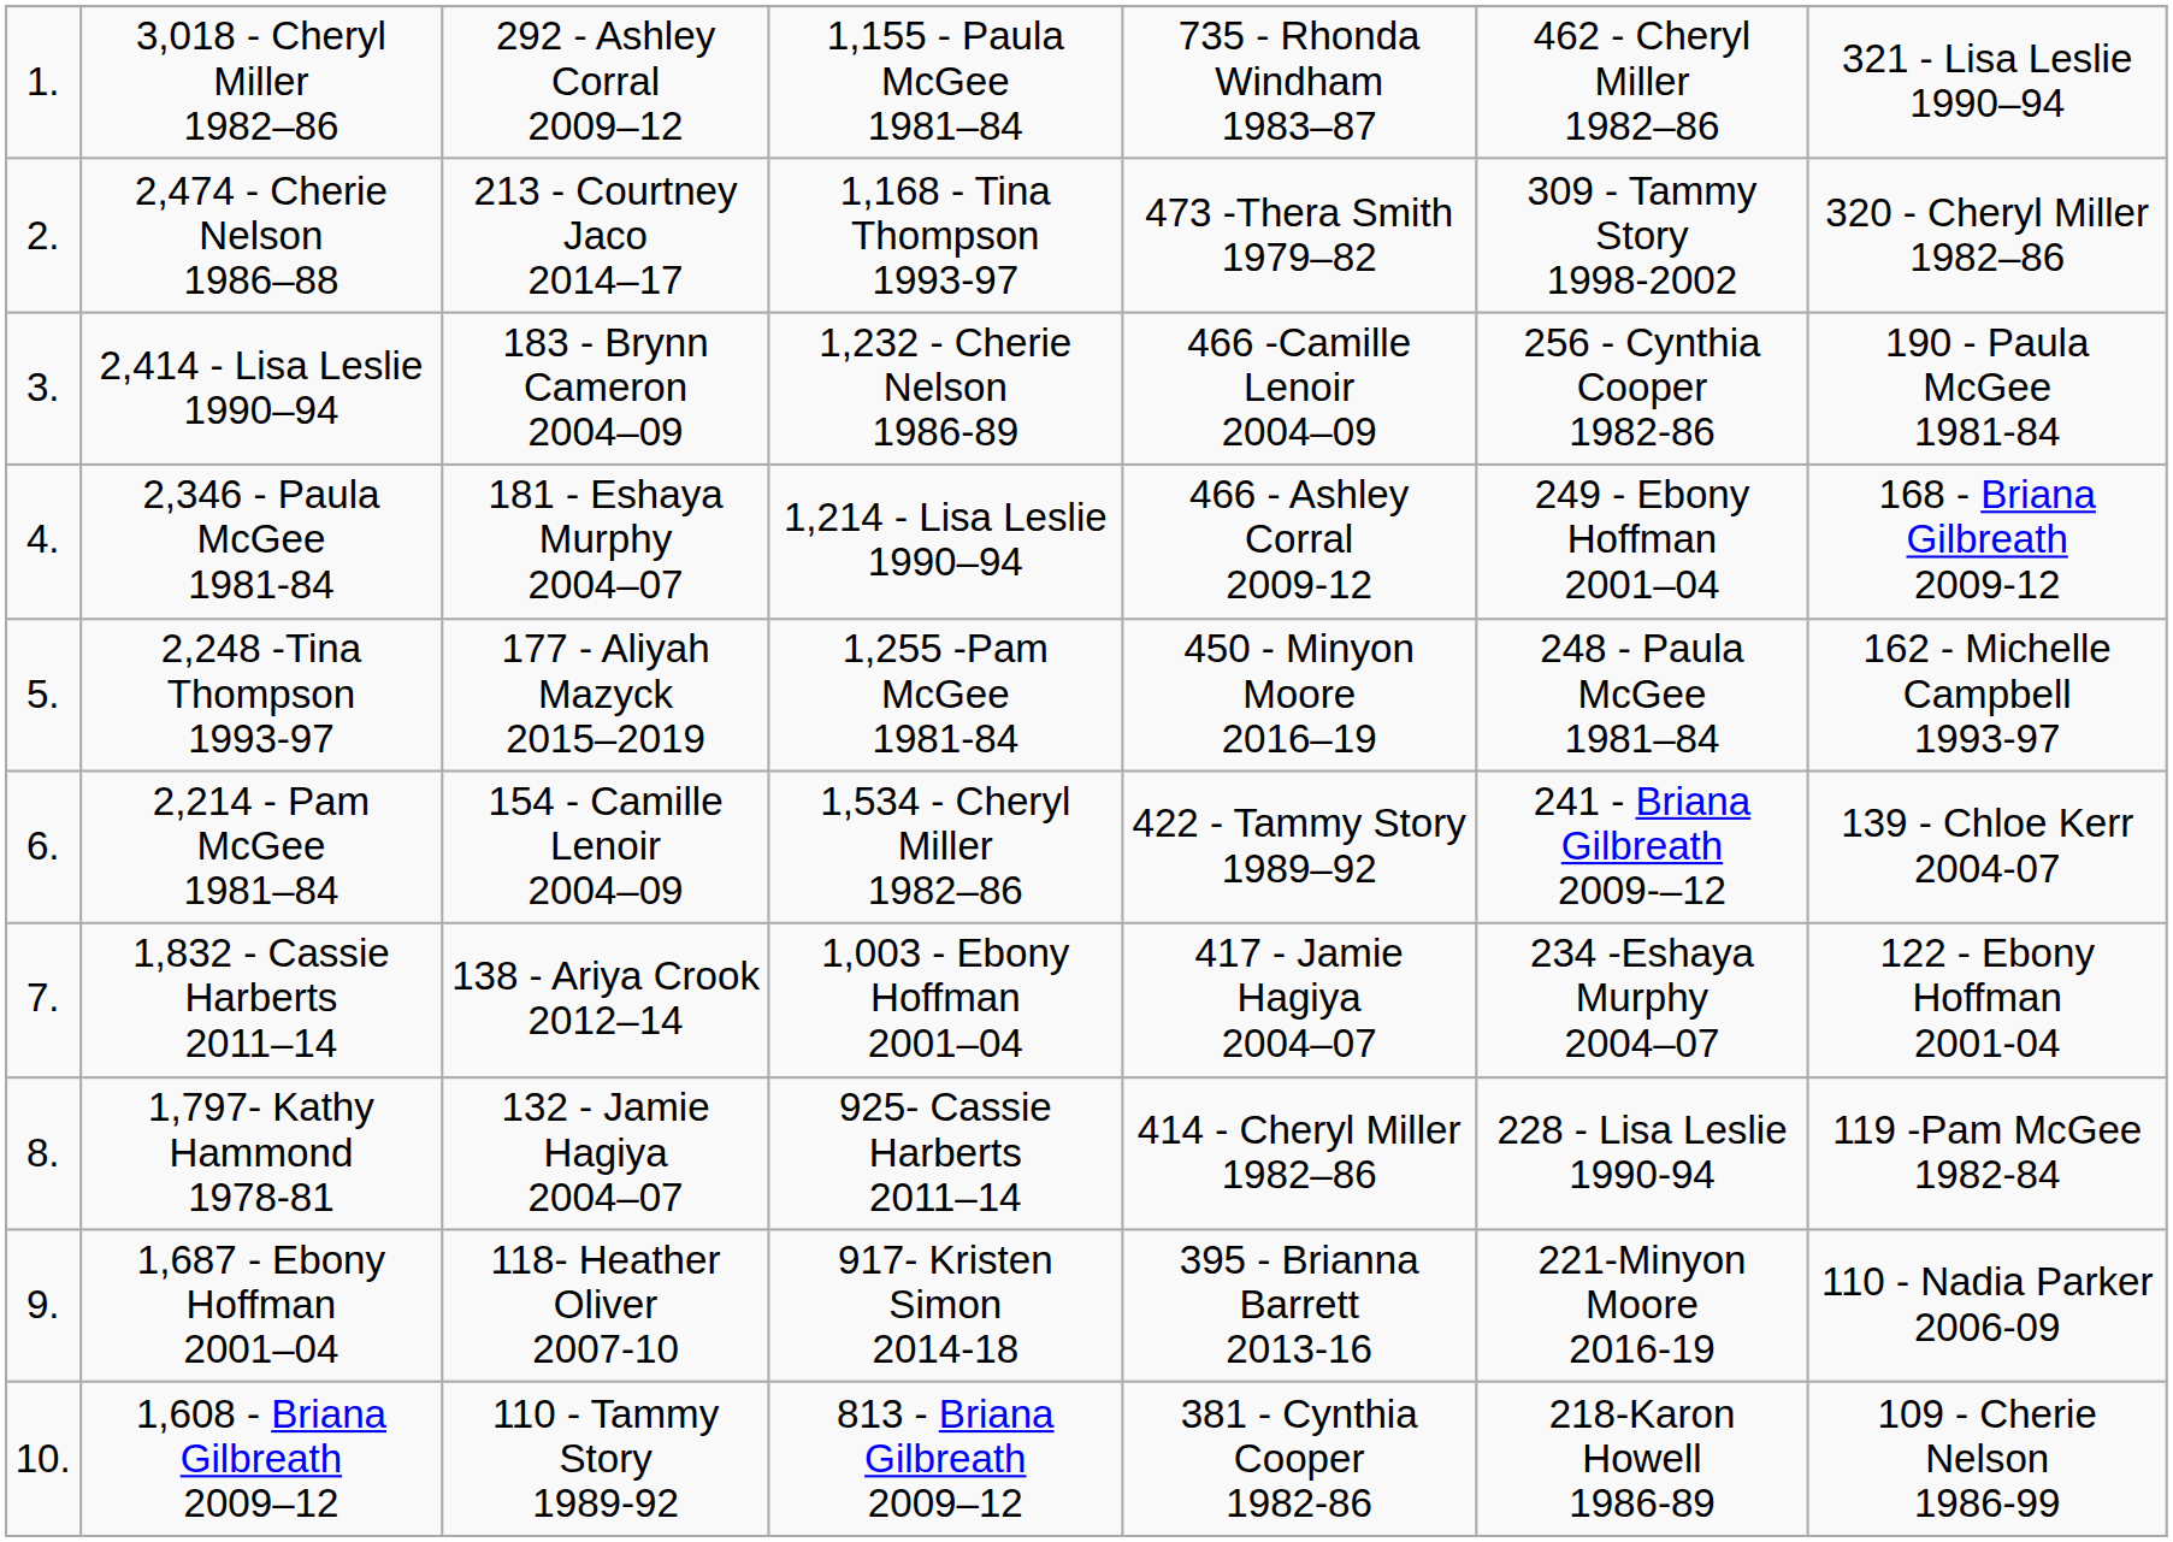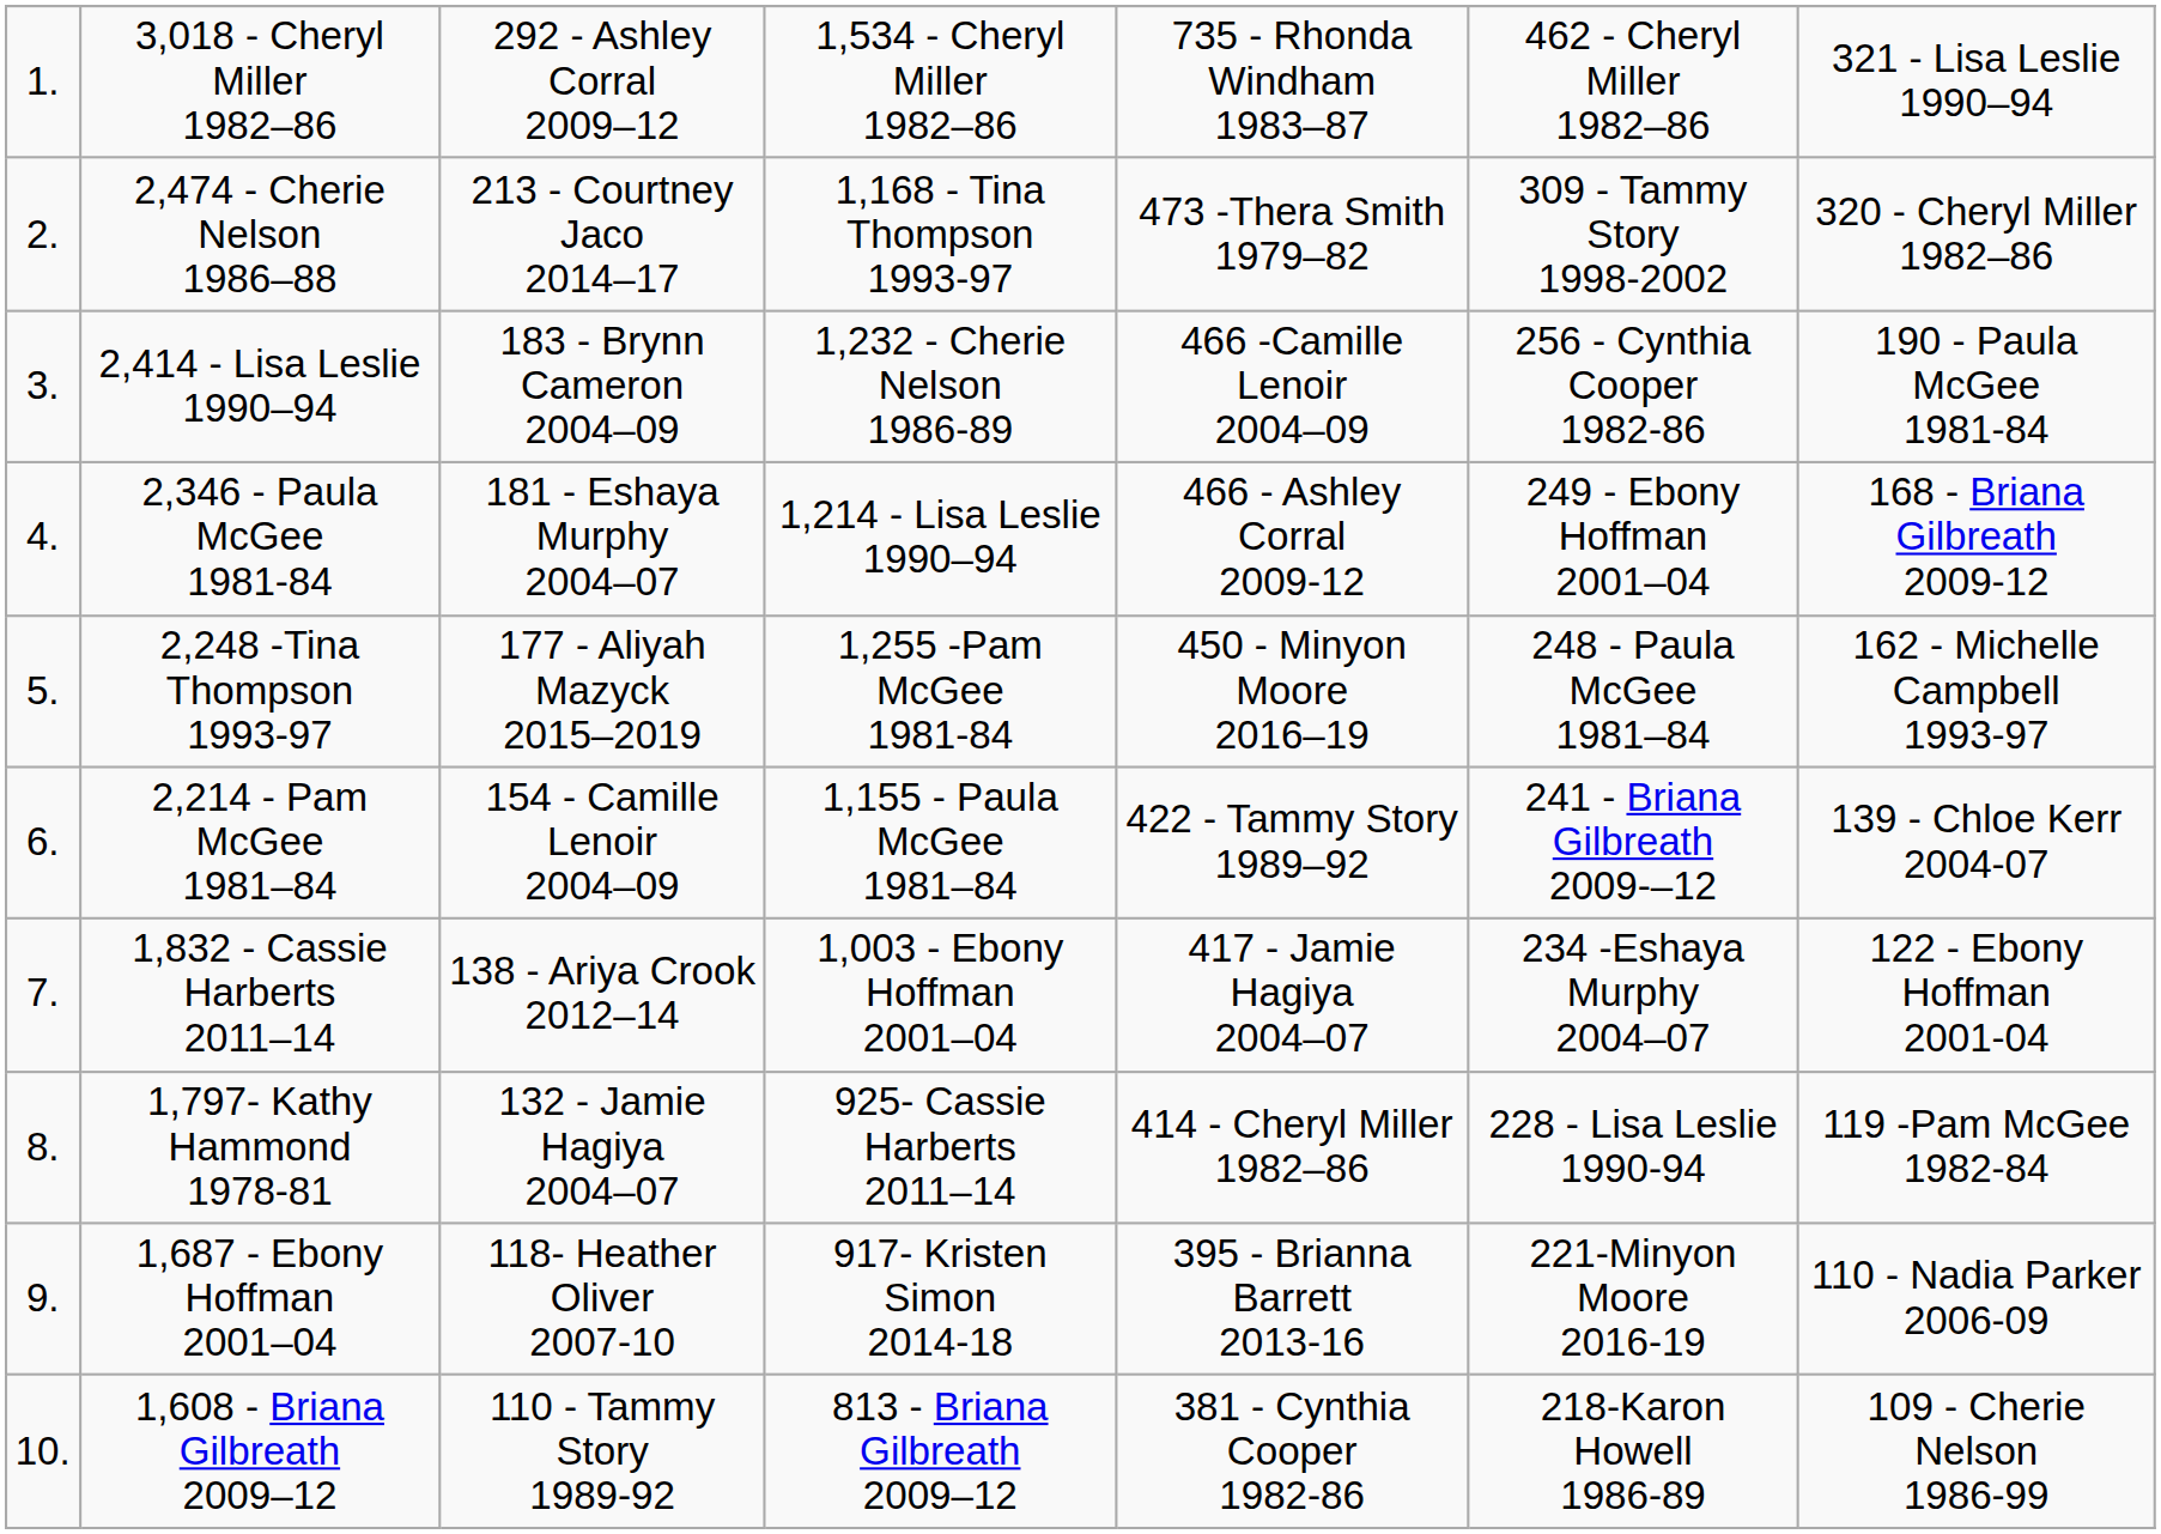 <table class="wikitable">
 <tr align="center">
 </tr>
 <tr style="text-align:center;">
 <td>1.</td>
 <td>3,018 - Cheryl Miller <br>1982–86</td>
 <td>292 - Ashley Corral <br>2009–12</td>
-<td>1,155 - Paula McGee <br>1981–84</td>
+<td>1,534 - Cheryl Miller <br>1982–86</td>
 <td>735 - Rhonda Windham <br>1983–87</td>
 <td>462 - Cheryl Miller<br> 1982–86</td>
 <td>321 - Lisa Leslie <br>1990–94</td>
 </tr>
 <tr style="text-align:center;">
 <td>2.</td>
 <td>2,474 - Cherie Nelson <br>1986–88</td>
 <td>213 - Courtney Jaco <br>2014–17</td>
 <td>1,168 - Tina Thompson <br>1993-97</td>
 <td>473 -Thera Smith <br>1979–82</td>
 <td>309 - Tammy Story <br>1998-2002</td>
 <td>320 - Cheryl Miller <br>1982–86</td>
 </tr>
 <tr style="text-align:center;">
 <td>3.</td>
 <td>2,414 - Lisa Leslie <br>1990–94</td>
 <td>183 - Brynn Cameron <br>2004–09</td>
 <td>1,232 - Cherie Nelson <br>1986-89</td>
 <td>466 -Camille Lenoir <br>2004–09</td>
 <td>256 - Cynthia Cooper <br>1982-86</td>
 <td>190 - Paula McGee <br>1981-84</td>
 </tr>
 <tr style="text-align:center;">
 <td>4.</td>
 <td>2,346 - Paula McGee <br>1981-84</td>
 <td>181 - Eshaya Murphy<br>2004–07</td>
 <td>1,214 - Lisa Leslie <br>1990–94</td>
 <td>466 - Ashley Corral <br>2009-12</td>
 <td>249 - Ebony Hoffman <br>2001–04</td>
 <td>168 - <a href='#'>Briana Gilbreath</a> <br>2009-12</td>
 </tr>
 <tr style="text-align:center;">
 <td>5.</td>
 <td>2,248 -Tina Thompson <br>1993-97</td>
 <td>177 - Aliyah Mazyck<br>2015–2019</td>
 <td>1,255 -Pam McGee <br>1981-84</td>
 <td>450 - Minyon Moore<br>2016–19</td>
 <td>248 - Paula McGee <br>1981–84</td>
 <td>162 - Michelle Campbell <br>1993-97</td>
 </tr>
 <tr style="text-align:center;">
 <td>6.</td>
 <td>2,214 - Pam McGee <br>1981–84</td>
 <td>154 - Camille Lenoir <br>2004–09</td>
-<td>1,534 - Cheryl Miller <br>1982–86</td>
+<td>1,155 - Paula McGee <br>1981–84</td>
 <td>422 - Tammy Story<br>1989–92</td>
 <td>241 - <a href='#'>Briana Gilbreath</a><br>2009-–12</td>
 <td>139 - Chloe Kerr<br>2004-07</td>
 </tr>
 <tr style="text-align:center;">
 <td>7.</td>
 <td>1,832 - Cassie Harberts <br> 2011–14</td>
 <td>138 - Ariya Crook <br>2012–14</td>
 <td>1,003 - Ebony Hoffman <br>2001–04</td>
 <td>417 - Jamie Hagiya <br>2004–07</td>
 <td>234 -Eshaya Murphy<br>2004–07</td>
 <td>122 - Ebony Hoffman <br>2001-04</td>
 </tr>
 <tr style="text-align:center;">
 <td>8.</td>
 <td>1,797- Kathy Hammond <br>1978-81</td>
 <td>132 - Jamie Hagiya <br>2004–07</td>
 <td>925- Cassie Harberts <br>2011–14</td>
 <td>414 - Cheryl Miller <br>1982–86</td>
 <td>228 - Lisa Leslie<br> 1990-94</td>
 <td>119 -Pam McGee <br>1982-84</td>
 </tr>
 <tr style="text-align:center;">
 <td>9.</td>
 <td>1,687 - Ebony Hoffman <br> 2001–04</td>
 <td>118- Heather Oliver <br>2007-10</td>
 <td>917- Kristen Simon<br>2014-18</td>
 <td>395 - Brianna Barrett <br> 2013-16</td>
 <td>221-Minyon Moore<br>2016-19</td>
 <td>110 - Nadia Parker <br>2006-09</td>
 </tr>
 <tr style="text-align:center;">
 <td>10.</td>
 <td>1,608 - <a href='#'>Briana Gilbreath</a> <br>2009–12</td>
 <td>110 - Tammy Story<br>1989-92</td>
 <td>813 -  <a href='#'>Briana Gilbreath</a> <br>2009–12</td>
 <td>381 - Cynthia Cooper<br> 1982-86</td>
 <td>218-Karon Howell<br> 1986-89</td>
 <td>109 - Cherie Nelson<br>1986-99</td>
 </tr>
 </table>
